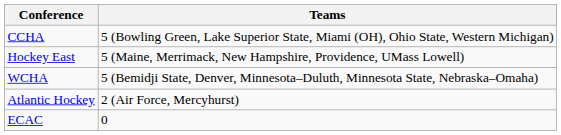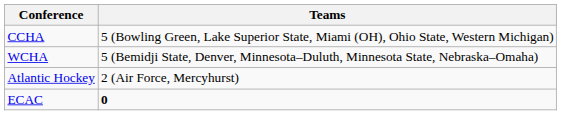 <table class=wikitable>
 <tr>
 <th>Conference</th>
 <th>Teams</th>
 </tr>
 <tr>
 <td><a href='#'>CCHA</a></td>
 <td>5 (Bowling Green, Lake Superior State, Miami (OH), Ohio State, Western Michigan)</td>
-</tr>
-<tr>
-<td><a href='#'>Hockey East</a></td>
-<td>5 (Maine, Merrimack, New Hampshire, Providence, UMass Lowell)</td>
 </tr>
 <tr>
 <td><a href='#'>WCHA</a></td>
 <td>5 (Bemidji State, Denver, Minnesota–Duluth, Minnesota State, Nebraska–Omaha)</td>
 </tr>
 <tr>
 <td><a href='#'>Atlantic Hockey</a></td>
 <td>2 (Air Force, Mercyhurst)</td>
 </tr>
 <tr>
 <td><a href='#'>ECAC</a></td>
-<td>0</td>
+<td><strong>0</strong></td>
 </tr>
 </table>
